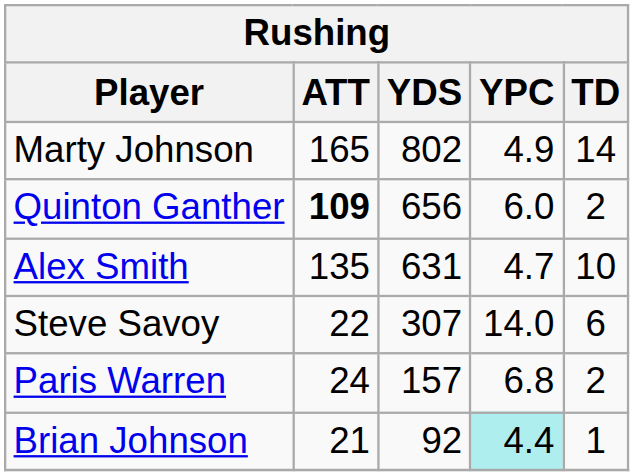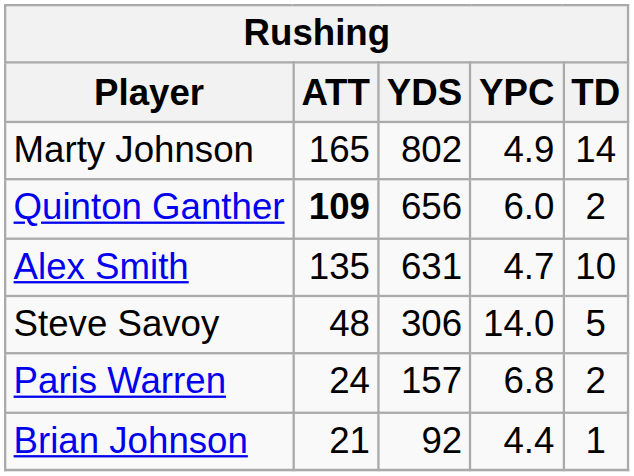 <table class="wikitable">
 <tr>
 <th colspan="5" align="center">Rushing</th>
 </tr>
 <tr>
 <th>Player</th>
 <th>ATT</th>
 <th>YDS</th>
 <th>YPC</th>
 <th>TD</th>
 </tr>
 <tr>
 <td>Marty Johnson</td>
 <td align="right">165</td>
 <td align="right">802</td>
 <td align="right">4.9</td>
 <td align="center">14</td>
 </tr>
 <tr>
 <td><a href='#'>Quinton Ganther</a></td>
 <td align="right"><strong>109</strong></td>
 <td align="right">656</td>
 <td align="right">6.0</td>
 <td align="center">2</td>
 </tr>
 <tr>
 <td><a href='#'>Alex Smith</a></td>
 <td align="right">135</td>
 <td align="right">631</td>
 <td align="right">4.7</td>
 <td align="center">10</td>
 </tr>
 <tr>
 <td>Steve Savoy</td>
-<td align="right">22</td>
-<td align="right">307</td>
+<td align="right">48</td>
+<td align="right">306</td>
 <td align="right">14.0</td>
-<td align="center">6</td>
+<td align="center">5</td>
 </tr>
 <tr>
 <td><a href='#'>Paris Warren</a></td>
 <td align="right">24</td>
 <td align="right">157</td>
 <td align="right">6.8</td>
 <td align="center">2</td>
 </tr>
 <tr>
 <td><a href='#'>Brian Johnson</a></td>
 <td align="right">21</td>
 <td align="right">92</td>
-<td align="right" style="background: paleturquoise;">4.4</td>
+<td align="right">4.4</td>
 <td align="center">1</td>
 </tr>
 <tr>
 </tr>
 </table>
